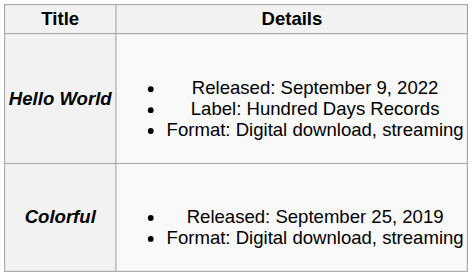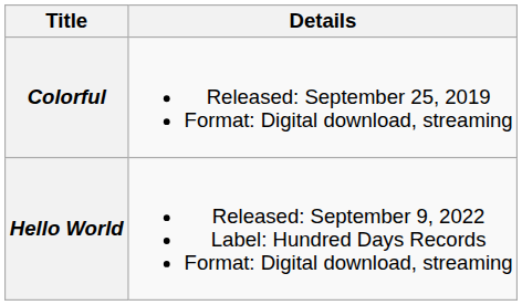 <table class="wikitable plainrowheaders" style="text-align:center;">
 <tr>
 <th scope="col">Title</th>
 <th scope="col">Details</th>
 </tr>
 <tr>
+<th scope="row"><em>Colorful</em></th>
+<td><br><ul><li>Released: September 25, 2019</li><li>Format: Digital download, streaming</li></ul></td>
+</tr>
+<tr>
 <th scope="row"><em>Hello World</em></th>
 <td><br><ul><li>Released: September 9, 2022</li><li>Label: Hundred Days Records</li><li>Format: Digital download, streaming</li></ul></td>
 </tr>
-<tr>
-<th scope="row"><em>Colorful</em></th>
-<td><br><ul><li>Released: September 25, 2019</li><li>Format: Digital download, streaming</li></ul></td>
-</tr>
 </table>
